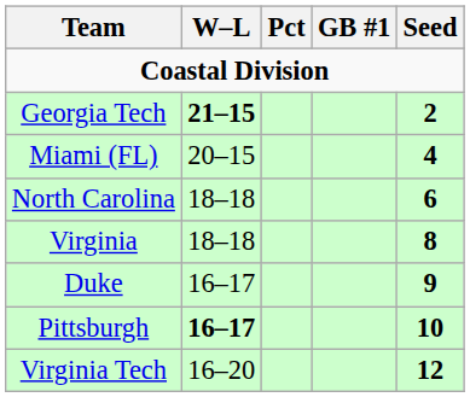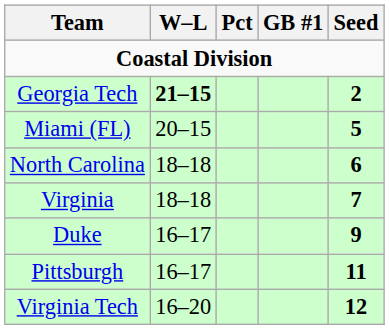 <table class="wikitable" style="float:left; margin-right:1em; text-align:center;">
 <tr>
 <th>Team</th>
 <th>W–L</th>
 <th>Pct</th>
 <th>GB #1</th>
 <th>Seed</th>
 </tr>
 <tr>
 <td colspan="7" align="center"><strong>Coastal Division</strong></td>
 </tr>
 <tr bgcolor=ccffcc>
 <td><a href='#'>Georgia Tech</a></td>
 <td><strong>21–15</strong></td>
 <td></td>
 <td></td>
 <td><strong>2</strong></td>
 </tr>
 <tr bgcolor=ccffcc>
 <td><a href='#'>Miami (FL)</a></td>
 <td>20–15</td>
 <td></td>
 <td></td>
-<td><strong>4</strong></td>
+<td><strong>5</strong></td>
 </tr>
 <tr bgcolor=ccffcc>
 <td><a href='#'>North Carolina</a></td>
 <td>18–18</td>
 <td></td>
 <td></td>
 <td><strong>6</strong></td>
 </tr>
 <tr bgcolor=ccffcc>
 <td><a href='#'>Virginia</a></td>
 <td>18–18</td>
 <td></td>
 <td></td>
-<td><strong>8</strong></td>
+<td><strong>7</strong></td>
 </tr>
 <tr bgcolor=ccffcc>
 <td><a href='#'>Duke</a></td>
 <td>16–17</td>
 <td></td>
 <td></td>
 <td><strong>9</strong></td>
 </tr>
 <tr bgcolor=ccffcc>
 <td><a href='#'>Pittsburgh</a></td>
-<td><strong>16–17</strong></td>
+<td>16–17</td>
 <td></td>
 <td></td>
-<td><strong>10</strong></td>
+<td><strong>11</strong></td>
 </tr>
 <tr bgcolor=ccffcc>
 <td><a href='#'>Virginia Tech</a></td>
 <td>16–20</td>
 <td></td>
 <td></td>
 <td><strong>12</strong></td>
 </tr>
 </table>
